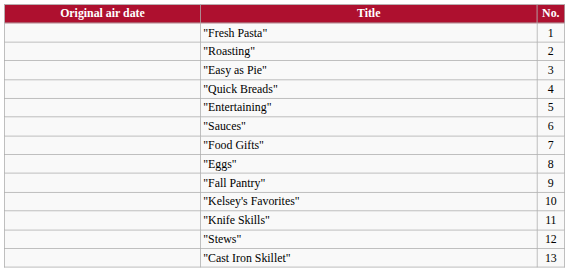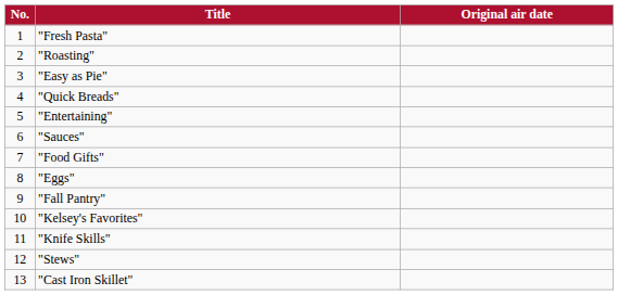 <table class="wikitable plainrowheaders" style="width:60%;">
 <tr>
+<th style="background-color: #AE102F; color: #FFFFFF;" width=5%>No.</th>
+<th style="background-color: #AE102F; color: #FFFFFF;" width=60%>Title</th>
 <th style="background-color: #AE102F; color: #FFFFFF;">Original air date</th>
-<th style="background-color: #AE102F; color: #FFFFFF;" width=60%>Title</th>
-<th style="background-color: #AE102F; color: #FFFFFF;" width=5%>No.</th>
 </tr>
 <tr>
+<td align=center>1</td>
+<td>"Fresh Pasta"</td>
 <td align=center></td>
-<td>"Fresh Pasta"</td>
-<td align=center>1</td>
 </tr>
 <tr>
+<td align=center>2</td>
+<td>"Roasting"</td>
 <td align=center></td>
-<td>"Roasting"</td>
-<td align=center>2</td>
 </tr>
 <tr>
+<td align=center>3</td>
+<td>"Easy as Pie"</td>
 <td align=center></td>
-<td>"Easy as Pie"</td>
-<td align=center>3</td>
 </tr>
 <tr>
+<td align=center>4</td>
+<td>"Quick Breads"</td>
 <td align=center></td>
-<td>"Quick Breads"</td>
-<td align=center>4</td>
 </tr>
 <tr>
+<td align=center>5</td>
+<td>"Entertaining"</td>
 <td align=center></td>
-<td>"Entertaining"</td>
-<td align=center>5</td>
 </tr>
 <tr>
+<td align=center>6</td>
+<td>"Sauces"</td>
 <td align=center></td>
-<td>"Sauces"</td>
-<td align=center>6</td>
 </tr>
 <tr>
+<td align=center>7</td>
+<td>"Food Gifts"</td>
 <td align=center></td>
-<td>"Food Gifts"</td>
-<td align=center>7</td>
 </tr>
 <tr>
+<td align=center>8</td>
+<td>"Eggs"</td>
 <td align=center></td>
-<td>"Eggs"</td>
-<td align=center>8</td>
 </tr>
 <tr>
+<td align=center>9</td>
+<td>"Fall Pantry"</td>
 <td align=center></td>
-<td>"Fall Pantry"</td>
-<td align=center>9</td>
 </tr>
 <tr>
+<td align=center>10</td>
+<td>"Kelsey's Favorites"</td>
 <td align=center></td>
-<td>"Kelsey's Favorites"</td>
-<td align=center>10</td>
 </tr>
 <tr>
+<td align=center>11</td>
+<td>"Knife Skills"</td>
 <td align=center></td>
-<td>"Knife Skills"</td>
-<td align=center>11</td>
 </tr>
 <tr>
+<td align=center>12</td>
+<td>"Stews"</td>
 <td align=center></td>
-<td>"Stews"</td>
-<td align=center>12</td>
 </tr>
 <tr>
+<td align=center>13</td>
+<td>"Cast Iron Skillet"</td>
 <td align=center></td>
-<td>"Cast Iron Skillet"</td>
-<td align=center>13</td>
 </tr>
 </table>
